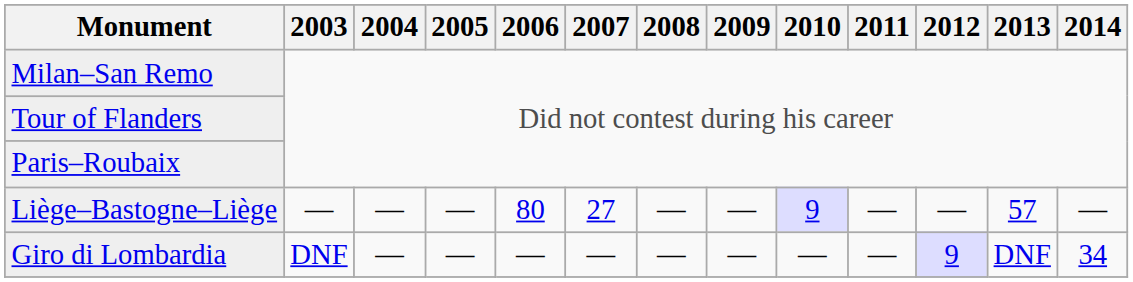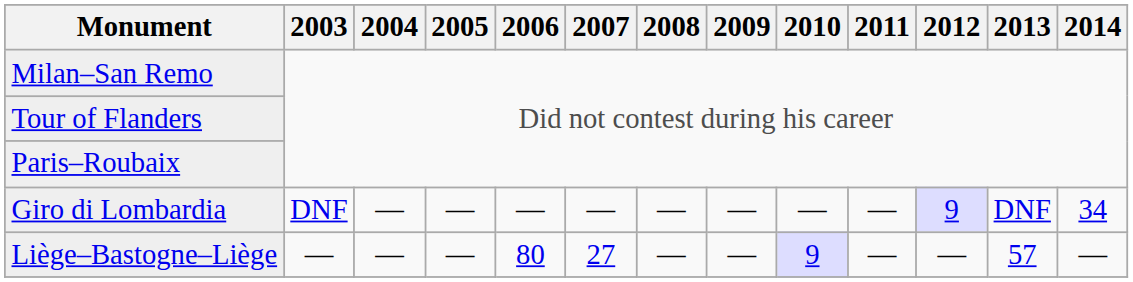 <table class="wikitable">
 <tr>
 <th scope="col">Monument</th>
 <th scope="col">2003</th>
 <th scope="col">2004</th>
 <th scope="col">2005</th>
 <th scope="col">2006</th>
 <th scope="col">2007</th>
 <th scope="col">2008</th>
 <th scope="col">2009</th>
 <th scope="col">2010</th>
 <th scope="col">2011</th>
 <th scope="col">2012</th>
 <th scope="col">2013</th>
 <th scope="col">2014</th>
 </tr>
 <tr style="text-align:center;">
 <td style="text-align:left; background:#efefef;"><a href='#'>Milan–San Remo</a></td>
 <td style="color:#4d4d4d;" colspan=12 rowspan=3>Did not contest during his career</td>
 </tr>
 <tr style="text-align:center;">
 <td style="text-align:left; background:#efefef;"><a href='#'>Tour of Flanders</a></td>
 </tr>
 <tr style="text-align:center;">
 <td style="text-align:left; background:#efefef;"><a href='#'>Paris–Roubaix</a></td>
 </tr>
 <tr style="text-align:center;">
+<td style="text-align:left; background:#efefef;"><a href='#'>Giro di Lombardia</a></td>
+<td><a href='#'>DNF</a></td>
+<td>—</td>
+<td>—</td>
+<td>—</td>
+<td>—</td>
+<td>—</td>
+<td>—</td>
+<td>—</td>
+<td>—</td>
+<td style="background:#ddf;"><a href='#'>9</a></td>
+<td><a href='#'>DNF</a></td>
+<td><a href='#'>34</a></td>
+</tr>
+<tr style="text-align:center;">
 <td style="text-align:left; background:#efefef;"><a href='#'>Liège–Bastogne–Liège</a></td>
 <td>—</td>
 <td>—</td>
 <td>—</td>
 <td><a href='#'>80</a></td>
 <td><a href='#'>27</a></td>
 <td>—</td>
 <td>—</td>
 <td style="background:#ddf;"><a href='#'>9</a></td>
 <td>—</td>
 <td>—</td>
 <td><a href='#'>57</a></td>
 <td>—</td>
 </tr>
-<tr style="text-align:center;">
-<td style="text-align:left; background:#efefef;"><a href='#'>Giro di Lombardia</a></td>
-<td><a href='#'>DNF</a></td>
-<td>—</td>
-<td>—</td>
-<td>—</td>
-<td>—</td>
-<td>—</td>
-<td>—</td>
-<td>—</td>
-<td>—</td>
-<td style="background:#ddf;"><a href='#'>9</a></td>
-<td><a href='#'>DNF</a></td>
-<td><a href='#'>34</a></td>
-</tr>
 </table>
